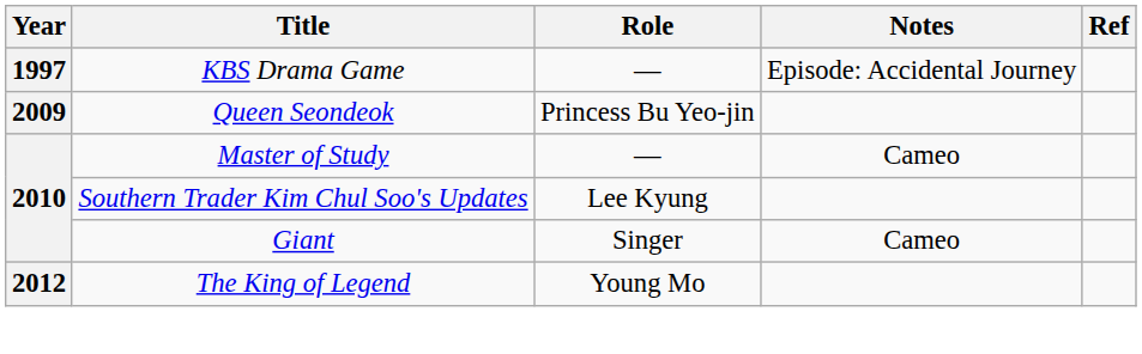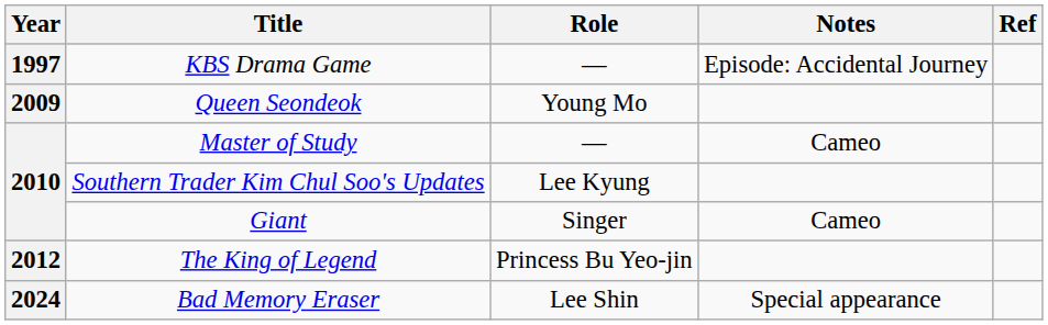 <table class="wikitable plainrowheaders" style="text-align:center">
 <tr>
 <th>Year</th>
 <th>Title</th>
 <th>Role</th>
 <th>Notes</th>
 <th>Ref</th>
 </tr>
 <tr>
 <th scope="row">1997</th>
 <td><em><a href='#'>KBS</a> Drama Game</em></td>
 <td>—</td>
 <td>Episode: Accidental Journey</td>
 <td></td>
 </tr>
 <tr>
 <th scope="row">2009</th>
 <td><em><a href='#'>Queen Seondeok</a></em></td>
-<td>Princess Bu Yeo-jin</td>
+<td>Young Mo</td>
 <td></td>
 <td></td>
 </tr>
 <tr>
 <th scope="row"   rowspan="3">2010</th>
 <td><em><a href='#'>Master of Study</a></em></td>
 <td>—</td>
 <td>Cameo</td>
 <td></td>
 </tr>
 <tr>
 <td><em><a href='#'>Southern Trader Kim Chul Soo's Updates</a></em></td>
 <td>Lee Kyung</td>
 <td></td>
 <td></td>
 </tr>
 <tr>
 <td><em><a href='#'>Giant</a></em></td>
 <td>Singer</td>
 <td>Cameo</td>
 <td></td>
 </tr>
 <tr>
 <th scope="row">2012</th>
 <td><em><a href='#'>The King of Legend</a></em></td>
-<td>Young Mo</td>
+<td>Princess Bu Yeo-jin</td>
 <td></td>
 <td></td>
 </tr>
+<tr>
+<th scope="row">2024</th>
+<td><em><a href='#'>Bad Memory Eraser</a></em></td>
+<td>Lee Shin</td>
+<td>Special appearance</td>
+<td></td>
+</tr>
 </table>
